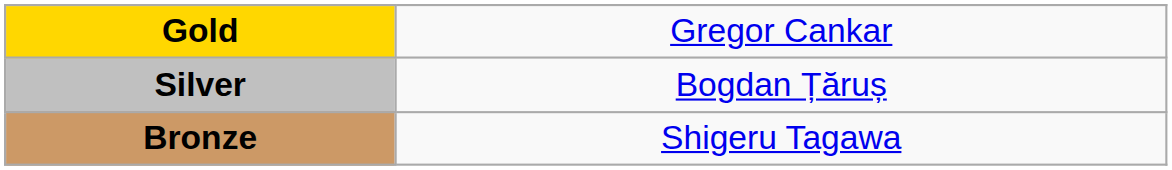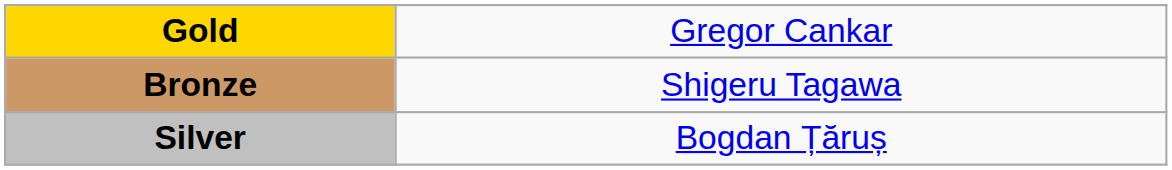 <table class="wikitable" style="text-align:center; " width="35%">
 <tr>
 <td bgcolor="gold"><strong>Gold</strong></td>
 <td><a href='#'>Gregor Cankar</a><br>  <small><em></em></small></td>
 </tr>
 <tr>
+<td bgcolor="CC9966"><strong>Bronze</strong></td>
+<td><a href='#'>Shigeru Tagawa</a><br>  <small><em></em></small></td>
+</tr>
+<tr>
 <td bgcolor="silver"><strong>Silver</strong></td>
 <td><a href='#'>Bogdan Țăruș</a><br>  <small><em></em></small></td>
 </tr>
-<tr>
-<td bgcolor="CC9966"><strong>Bronze</strong></td>
-<td><a href='#'>Shigeru Tagawa</a><br>  <small><em></em></small></td>
-</tr>
 </table>
